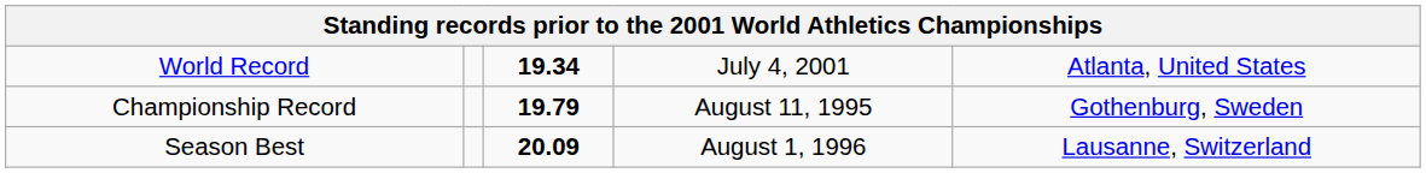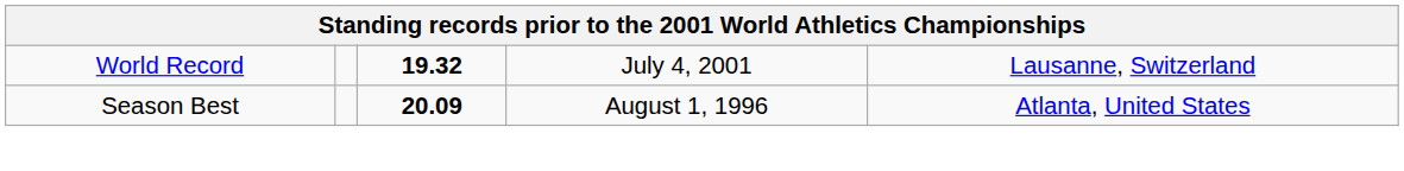 <table class="wikitable" style=" text-align:center; font-size:110%;" width="80%">
 <tr>
 <th colspan="5">Standing records prior to the 2001 World Athletics Championships</th>
 </tr>
 <tr>
 <td><a href='#'>World Record</a></td>
 <td></td>
-<td><strong>19.34</strong></td>
+<td><strong>19.32</strong></td>
 <td>July 4, 2001</td>
-<td> <a href='#'>Atlanta</a>, <a href='#'>United States</a></td>
-</tr>
-<tr>
-<td>Championship Record</td>
-<td></td>
-<td><strong>19.79</strong></td>
-<td>August 11, 1995</td>
-<td> <a href='#'>Gothenburg</a>, <a href='#'>Sweden</a></td>
+<td> <a href='#'>Lausanne</a>, <a href='#'>Switzerland</a></td>
 </tr>
 <tr>
 <td>Season Best</td>
 <td></td>
 <td><strong>20.09</strong></td>
 <td>August 1, 1996</td>
-<td> <a href='#'>Lausanne</a>, <a href='#'>Switzerland</a></td>
+<td> <a href='#'>Atlanta</a>, <a href='#'>United States</a></td>
 </tr>
 </table>
